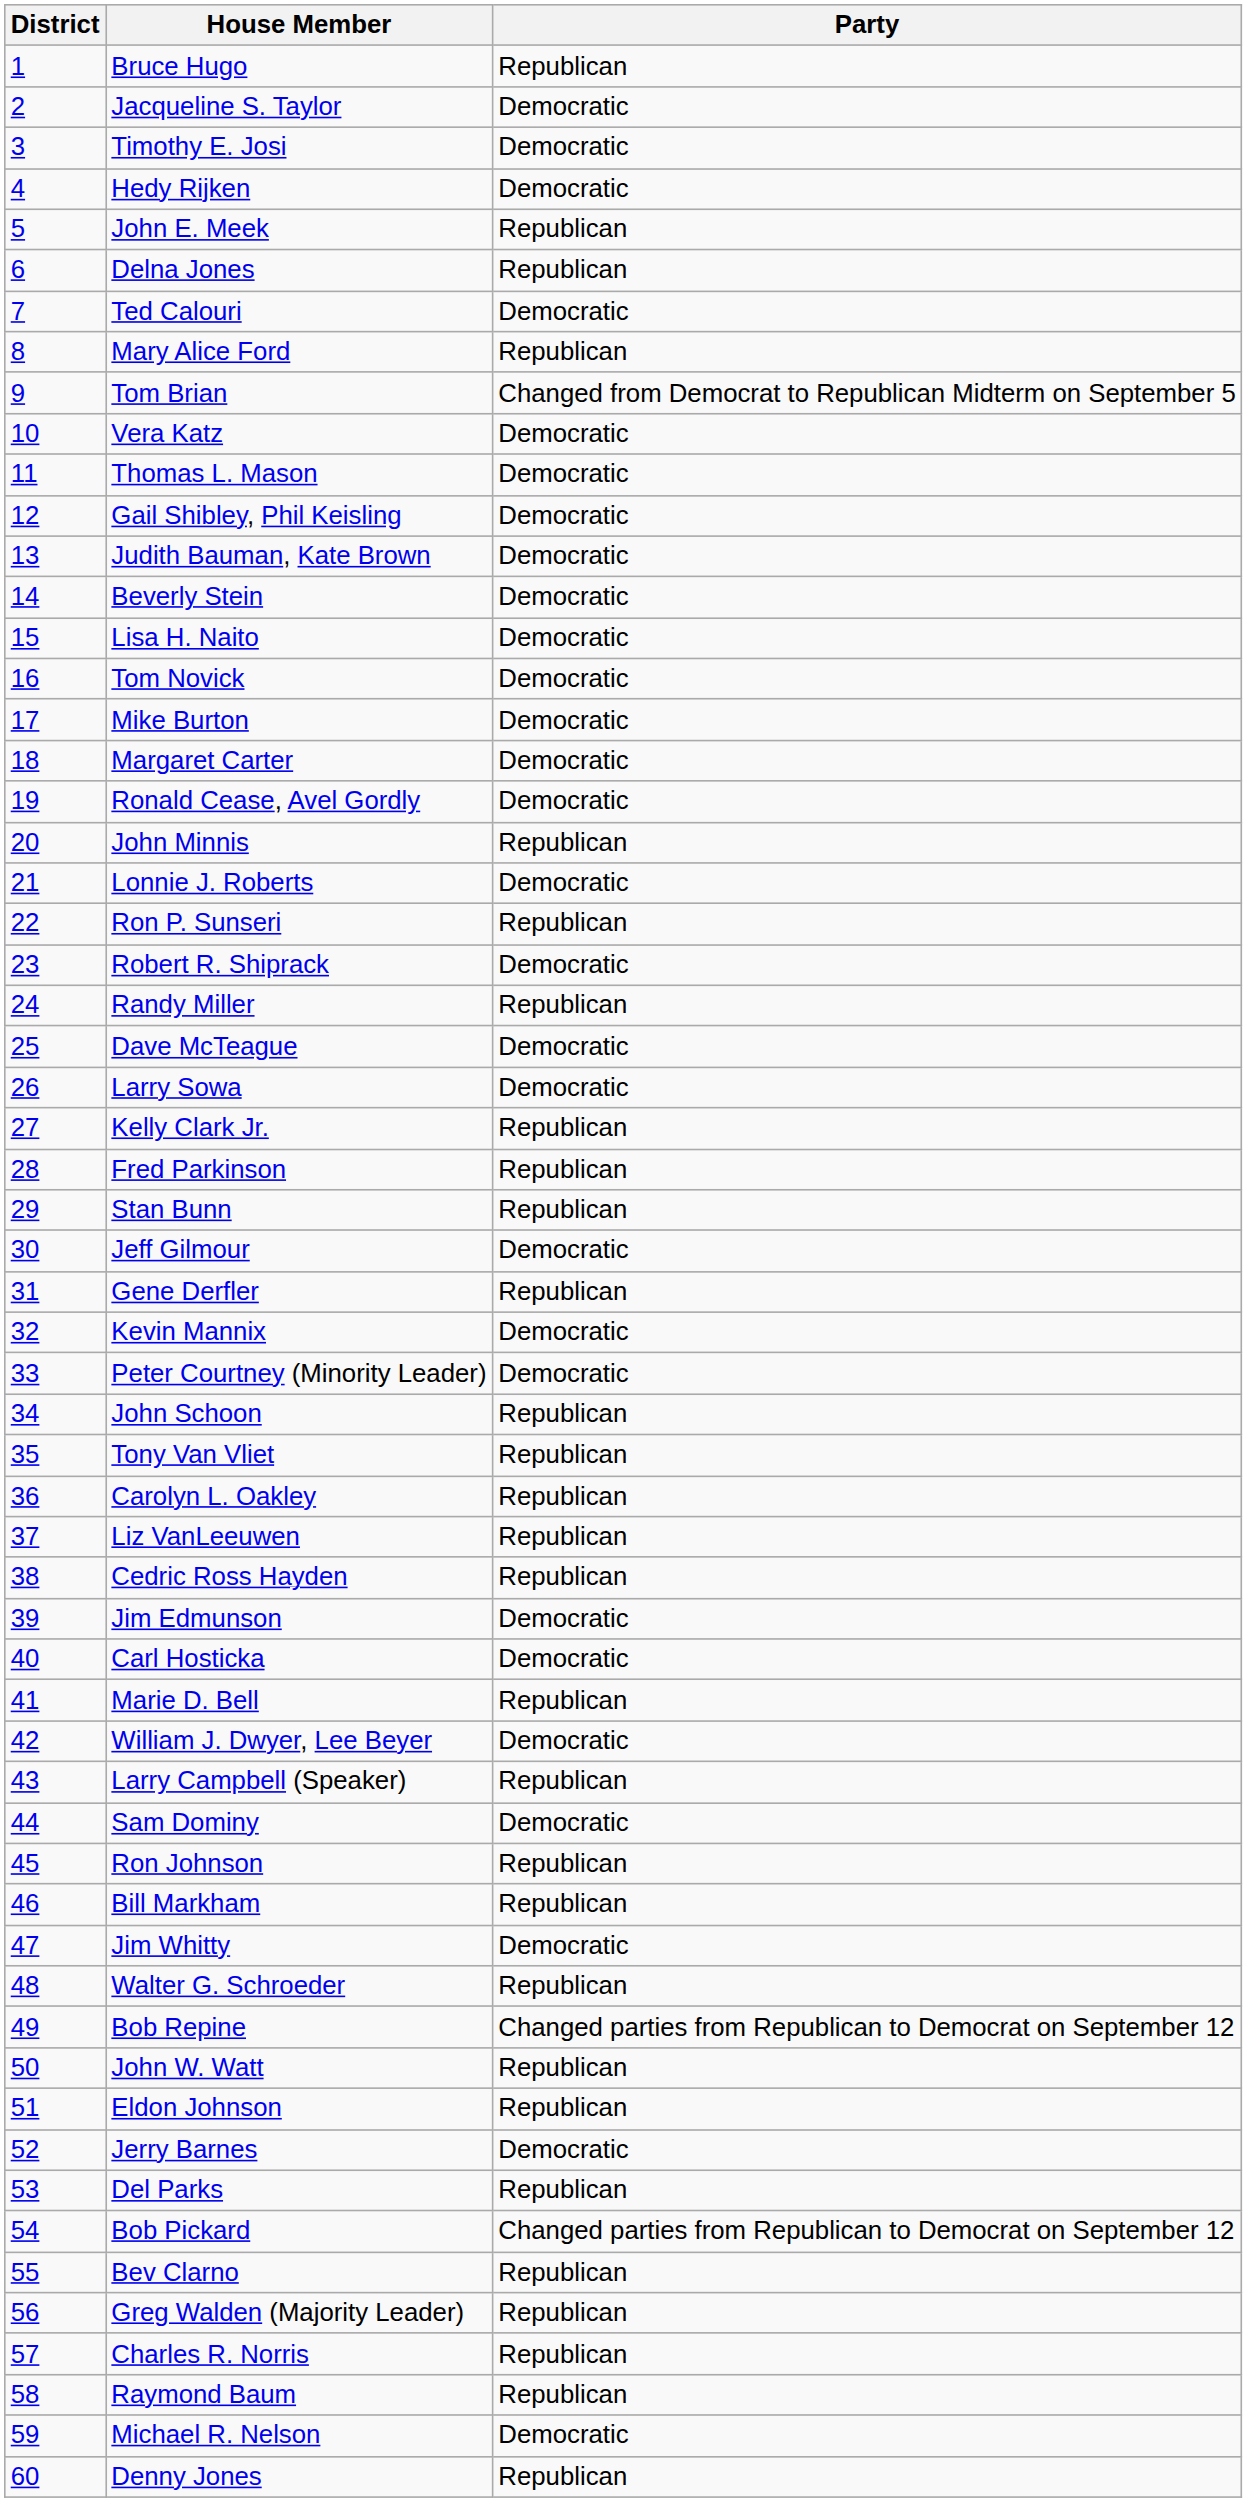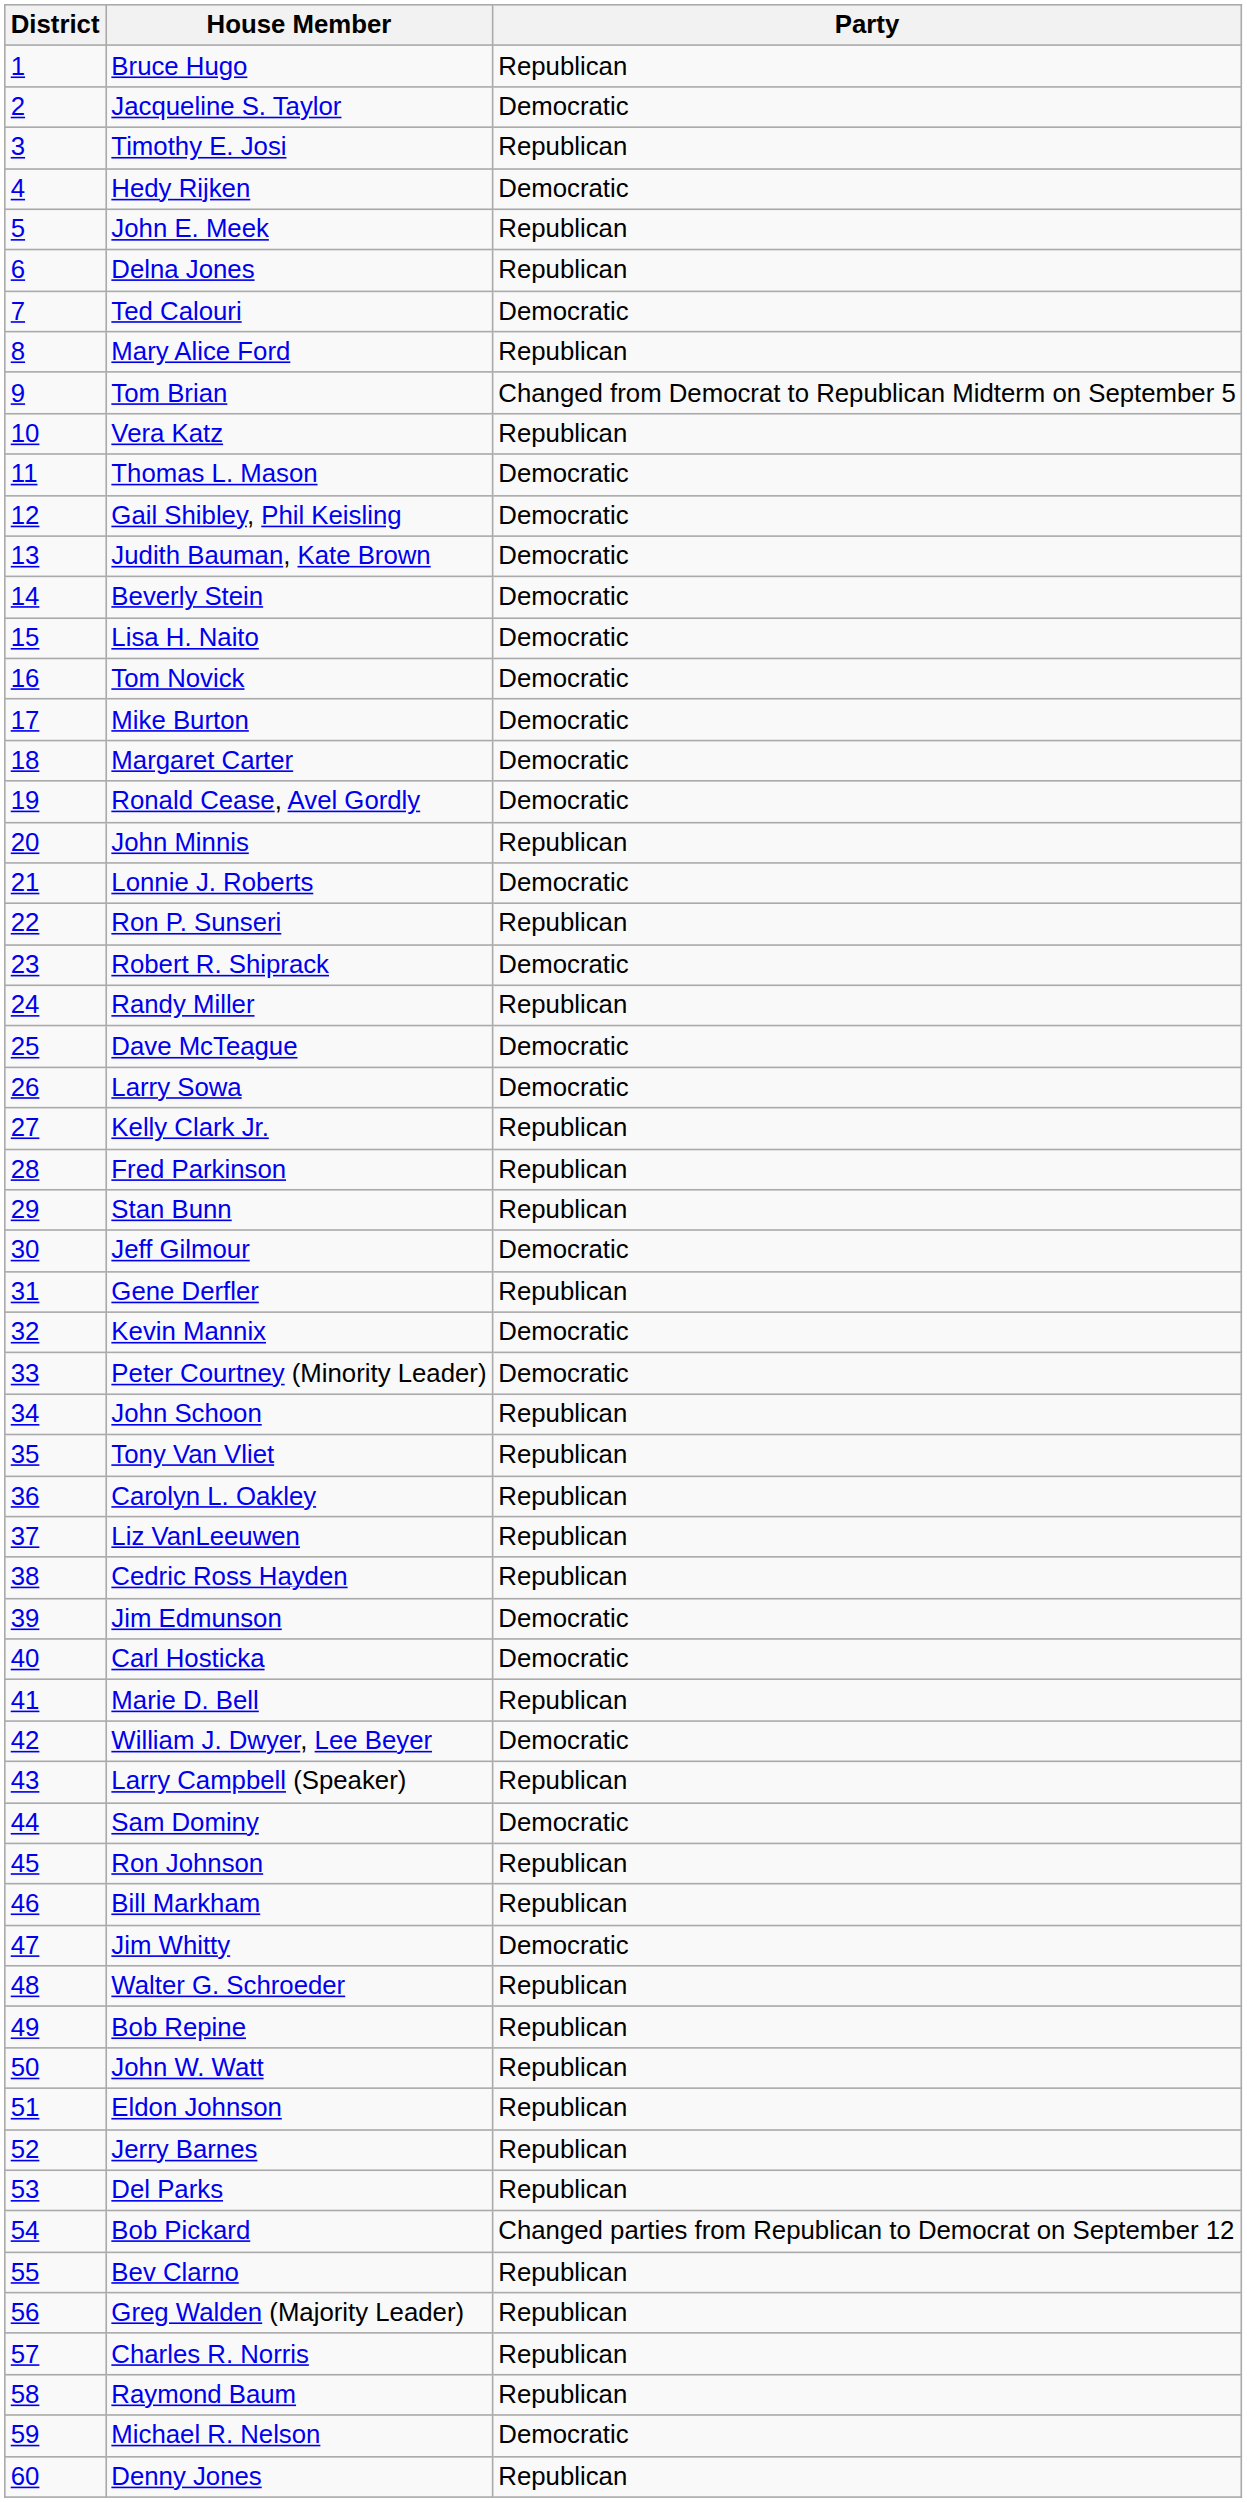 <table class="wikitable">
 <tr>
 <th>District</th>
 <th>House Member</th>
 <th>Party</th>
 </tr>
 <tr>
 <td><a href='#'>1</a></td>
 <td><a href='#'>Bruce Hugo</a></td>
 <td>Republican</td>
 </tr>
 <tr>
 <td><a href='#'>2</a></td>
 <td><a href='#'>Jacqueline S. Taylor</a></td>
 <td>Democratic</td>
 </tr>
 <tr>
 <td><a href='#'>3</a></td>
 <td><a href='#'>Timothy E. Josi</a></td>
-<td>Democratic</td>
+<td>Republican</td>
 </tr>
 <tr>
 <td><a href='#'>4</a></td>
 <td><a href='#'>Hedy Rijken</a></td>
 <td>Democratic</td>
 </tr>
 <tr>
 <td><a href='#'>5</a></td>
 <td><a href='#'>John E. Meek</a></td>
 <td>Republican</td>
 </tr>
 <tr>
 <td><a href='#'>6</a></td>
 <td><a href='#'>Delna Jones</a></td>
 <td>Republican</td>
 </tr>
 <tr>
 <td><a href='#'>7</a></td>
 <td><a href='#'>Ted Calouri</a></td>
 <td>Democratic</td>
 </tr>
 <tr>
 <td><a href='#'>8</a></td>
 <td><a href='#'>Mary Alice Ford</a></td>
 <td>Republican</td>
 </tr>
 <tr>
 <td><a href='#'>9</a></td>
 <td><a href='#'>Tom Brian</a></td>
 <td>Changed from Democrat to Republican Midterm on September 5</td>
 </tr>
 <tr>
 <td><a href='#'>10</a></td>
 <td><a href='#'>Vera Katz</a></td>
-<td>Democratic</td>
+<td>Republican</td>
 </tr>
 <tr>
 <td><a href='#'>11</a></td>
 <td><a href='#'>Thomas L. Mason</a></td>
 <td>Democratic</td>
 </tr>
 <tr>
 <td><a href='#'>12</a></td>
 <td><a href='#'>Gail Shibley</a>, <a href='#'>Phil Keisling</a></td>
 <td>Democratic</td>
 </tr>
 <tr>
 <td><a href='#'>13</a></td>
 <td><a href='#'>Judith Bauman</a>, <a href='#'>Kate Brown</a></td>
 <td>Democratic</td>
 </tr>
 <tr>
 <td><a href='#'>14</a></td>
 <td><a href='#'>Beverly Stein</a></td>
 <td>Democratic</td>
 </tr>
 <tr>
 <td><a href='#'>15</a></td>
 <td><a href='#'>Lisa H. Naito</a></td>
 <td>Democratic</td>
 </tr>
 <tr>
 <td><a href='#'>16</a></td>
 <td><a href='#'>Tom Novick</a></td>
 <td>Democratic</td>
 </tr>
 <tr>
 <td><a href='#'>17</a></td>
 <td><a href='#'>Mike Burton</a></td>
 <td>Democratic</td>
 </tr>
 <tr>
 <td><a href='#'>18</a></td>
 <td><a href='#'>Margaret Carter</a></td>
 <td>Democratic</td>
 </tr>
 <tr>
 <td><a href='#'>19</a></td>
 <td><a href='#'>Ronald Cease</a>, <a href='#'>Avel Gordly</a></td>
 <td>Democratic</td>
 </tr>
 <tr>
 <td><a href='#'>20</a></td>
 <td><a href='#'>John Minnis</a></td>
 <td>Republican</td>
 </tr>
 <tr>
 <td><a href='#'>21</a></td>
 <td><a href='#'>Lonnie J. Roberts</a></td>
 <td>Democratic</td>
 </tr>
 <tr>
 <td><a href='#'>22</a></td>
 <td><a href='#'>Ron P. Sunseri</a></td>
 <td>Republican</td>
 </tr>
 <tr>
 <td><a href='#'>23</a></td>
 <td><a href='#'>Robert R. Shiprack</a></td>
 <td>Democratic</td>
 </tr>
 <tr>
 <td><a href='#'>24</a></td>
 <td><a href='#'>Randy Miller</a></td>
 <td>Republican</td>
 </tr>
 <tr>
 <td><a href='#'>25</a></td>
 <td><a href='#'>Dave McTeague</a></td>
 <td>Democratic</td>
 </tr>
 <tr>
 <td><a href='#'>26</a></td>
 <td><a href='#'>Larry Sowa</a></td>
 <td>Democratic</td>
 </tr>
 <tr>
 <td><a href='#'>27</a></td>
 <td><a href='#'>Kelly Clark Jr.</a></td>
 <td>Republican</td>
 </tr>
 <tr>
 <td><a href='#'>28</a></td>
 <td><a href='#'>Fred Parkinson</a></td>
 <td>Republican</td>
 </tr>
 <tr>
 <td><a href='#'>29</a></td>
 <td><a href='#'>Stan Bunn</a></td>
 <td>Republican</td>
 </tr>
 <tr>
 <td><a href='#'>30</a></td>
 <td><a href='#'>Jeff Gilmour</a></td>
 <td>Democratic</td>
 </tr>
 <tr>
 <td><a href='#'>31</a></td>
 <td><a href='#'>Gene Derfler</a></td>
 <td>Republican</td>
 </tr>
 <tr>
 <td><a href='#'>32</a></td>
 <td><a href='#'>Kevin Mannix</a></td>
 <td>Democratic</td>
 </tr>
 <tr>
 <td><a href='#'>33</a></td>
 <td><a href='#'>Peter Courtney</a> (Minority Leader)</td>
 <td>Democratic</td>
 </tr>
 <tr>
 <td><a href='#'>34</a></td>
 <td><a href='#'>John Schoon</a></td>
 <td>Republican</td>
 </tr>
 <tr>
 <td><a href='#'>35</a></td>
 <td><a href='#'>Tony Van Vliet</a></td>
 <td>Republican</td>
 </tr>
 <tr>
 <td><a href='#'>36</a></td>
 <td><a href='#'>Carolyn L. Oakley</a></td>
 <td>Republican</td>
 </tr>
 <tr>
 <td><a href='#'>37</a></td>
 <td><a href='#'>Liz VanLeeuwen</a></td>
 <td>Republican</td>
 </tr>
 <tr>
 <td><a href='#'>38</a></td>
 <td><a href='#'>Cedric Ross Hayden</a></td>
 <td>Republican</td>
 </tr>
 <tr>
 <td><a href='#'>39</a></td>
 <td><a href='#'>Jim Edmunson</a></td>
 <td>Democratic</td>
 </tr>
 <tr>
 <td><a href='#'>40</a></td>
 <td><a href='#'>Carl Hosticka</a></td>
 <td>Democratic</td>
 </tr>
 <tr>
 <td><a href='#'>41</a></td>
 <td><a href='#'>Marie D. Bell</a></td>
 <td>Republican</td>
 </tr>
 <tr>
 <td><a href='#'>42</a></td>
 <td><a href='#'>William J. Dwyer</a>, <a href='#'>Lee Beyer</a></td>
 <td>Democratic</td>
 </tr>
 <tr>
 <td><a href='#'>43</a></td>
 <td><a href='#'>Larry Campbell</a> (Speaker)</td>
 <td>Republican</td>
 </tr>
 <tr>
 <td><a href='#'>44</a></td>
 <td><a href='#'>Sam Dominy</a></td>
 <td>Democratic</td>
 </tr>
 <tr>
 <td><a href='#'>45</a></td>
 <td><a href='#'>Ron Johnson</a></td>
 <td>Republican</td>
 </tr>
 <tr>
 <td><a href='#'>46</a></td>
 <td><a href='#'>Bill Markham</a></td>
 <td>Republican</td>
 </tr>
 <tr>
 <td><a href='#'>47</a></td>
 <td><a href='#'>Jim Whitty</a></td>
 <td>Democratic</td>
 </tr>
 <tr>
 <td><a href='#'>48</a></td>
 <td><a href='#'>Walter G. Schroeder</a></td>
 <td>Republican</td>
 </tr>
 <tr>
 <td><a href='#'>49</a></td>
 <td><a href='#'>Bob Repine</a></td>
-<td>Changed parties from Republican to Democrat on September 12</td>
+<td>Republican</td>
 </tr>
 <tr>
 <td><a href='#'>50</a></td>
 <td><a href='#'>John W. Watt</a></td>
 <td>Republican</td>
 </tr>
 <tr>
 <td><a href='#'>51</a></td>
 <td><a href='#'>Eldon Johnson</a></td>
 <td>Republican</td>
 </tr>
 <tr>
 <td><a href='#'>52</a></td>
 <td><a href='#'>Jerry Barnes</a></td>
-<td>Democratic</td>
+<td>Republican</td>
 </tr>
 <tr>
 <td><a href='#'>53</a></td>
 <td><a href='#'>Del Parks</a></td>
 <td>Republican</td>
 </tr>
 <tr>
 <td><a href='#'>54</a></td>
 <td><a href='#'>Bob Pickard</a></td>
 <td>Changed parties from Republican to Democrat on September 12</td>
 </tr>
 <tr>
 <td><a href='#'>55</a></td>
 <td><a href='#'>Bev Clarno</a></td>
 <td>Republican</td>
 </tr>
 <tr>
 <td><a href='#'>56</a></td>
 <td><a href='#'>Greg Walden</a> (Majority Leader)</td>
 <td>Republican</td>
 </tr>
 <tr>
 <td><a href='#'>57</a></td>
 <td><a href='#'>Charles R. Norris</a></td>
 <td>Republican</td>
 </tr>
 <tr>
 <td><a href='#'>58</a></td>
 <td><a href='#'>Raymond Baum</a></td>
 <td>Republican</td>
 </tr>
 <tr>
 <td><a href='#'>59</a></td>
 <td><a href='#'>Michael R. Nelson</a></td>
 <td>Democratic</td>
 </tr>
 <tr>
 <td><a href='#'>60</a></td>
 <td><a href='#'>Denny Jones</a></td>
 <td>Republican</td>
 </tr>
 </table>
